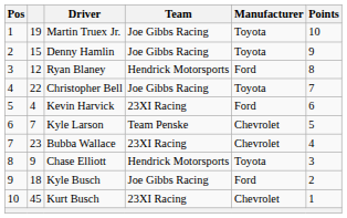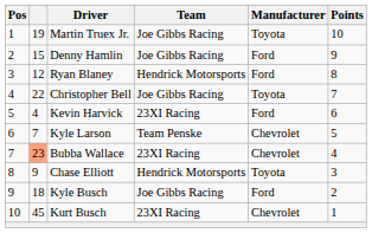 <table class="wikitable" style="font-size:98%">
 <tr>
 <th>Pos</th>
 <th></th>
 <th>Driver</th>
 <th>Team</th>
 <th>Manufacturer</th>
 <th>Points</th>
 </tr>
 <tr>
 <td>1</td>
 <td>19</td>
 <td>Martin Truex Jr.</td>
 <td>Joe Gibbs Racing</td>
 <td>Toyota</td>
 <td>10</td>
 </tr>
 <tr>
 <td>2</td>
 <td>15</td>
 <td>Denny Hamlin</td>
 <td>Joe Gibbs Racing</td>
-<td>Toyota</td>
+<td>Ford</td>
 <td>9</td>
 </tr>
 <tr>
 <td>3</td>
 <td>12</td>
 <td>Ryan Blaney</td>
 <td>Hendrick Motorsports</td>
 <td>Ford</td>
 <td>8</td>
 </tr>
 <tr>
 <td>4</td>
 <td>22</td>
 <td>Christopher Bell</td>
 <td>Joe Gibbs Racing</td>
 <td>Toyota</td>
 <td>7</td>
 </tr>
 <tr>
 <td>5</td>
 <td>4</td>
 <td>Kevin Harvick</td>
 <td>23XI Racing</td>
 <td>Ford</td>
 <td>6</td>
 </tr>
 <tr>
 <td>6</td>
 <td>7</td>
 <td>Kyle Larson</td>
 <td>Team Penske</td>
 <td>Chevrolet</td>
 <td>5</td>
 </tr>
 <tr>
 <td>7</td>
-<td>23</td>
+<td style="background: lightsalmon;">23</td>
 <td>Bubba Wallace</td>
 <td>23XI Racing</td>
 <td>Chevrolet</td>
 <td>4</td>
 </tr>
 <tr>
 <td>8</td>
 <td>9</td>
 <td>Chase Elliott</td>
 <td>Hendrick Motorsports</td>
 <td>Toyota</td>
 <td>3</td>
 </tr>
 <tr>
 <td>9</td>
 <td>18</td>
 <td>Kyle Busch</td>
 <td>Joe Gibbs Racing</td>
 <td>Ford</td>
 <td>2</td>
 </tr>
 <tr>
 <td>10</td>
 <td>45</td>
 <td>Kurt Busch</td>
 <td>23XI Racing</td>
 <td>Chevrolet</td>
 <td>1</td>
 </tr>
 <tr>
 <th colspan="6"></th>
 </tr>
 </table>
